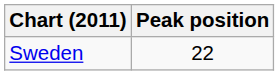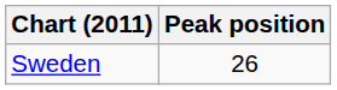 <table class="wikitable">
 <tr>
 <th align="left">Chart (2011)</th>
 <th align="center">Peak position</th>
 </tr>
 <tr>
 <td align="left"><a href='#'>Sweden</a></td>
-<td align="center">22</td>
+<td align="center">26</td>
 </tr>
 </table>
